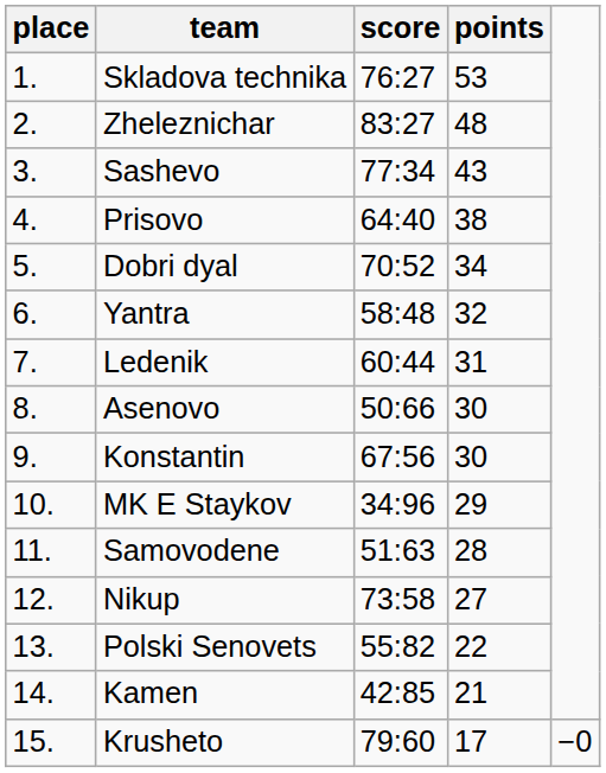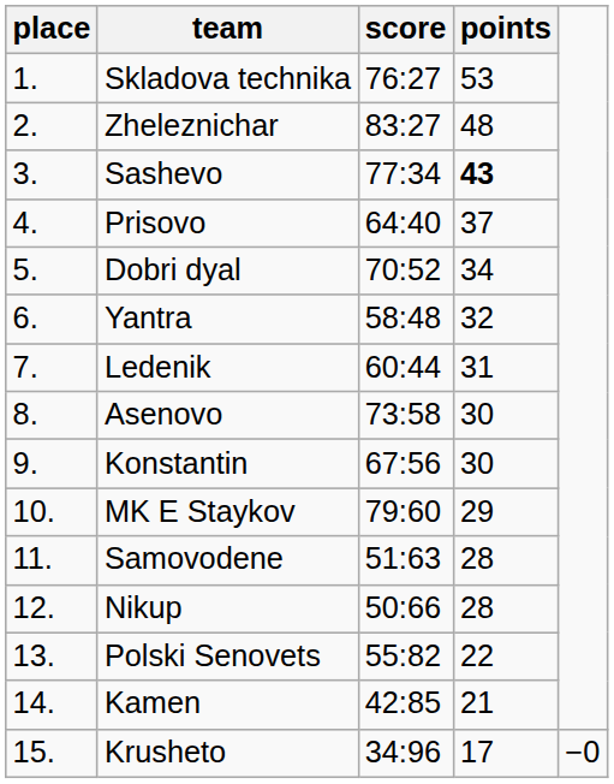 <table class="wikitable">
 <tr>
 <th>place</th>
 <th>team</th>
 <th>score</th>
 <th>points</th>
 </tr>
 <tr>
 <td>1.</td>
 <td>Skladova technika</td>
 <td>76:27</td>
 <td>53</td>
 </tr>
 <tr>
 <td>2.</td>
 <td>Zheleznichar</td>
 <td>83:27</td>
 <td>48</td>
 </tr>
 <tr>
 <td>3.</td>
 <td>Sashevo</td>
 <td>77:34</td>
-<td>43</td>
+<td><strong>43</strong></td>
 </tr>
 <tr>
 <td>4.</td>
 <td>Prisovo</td>
 <td>64:40</td>
-<td>38</td>
+<td>37</td>
 </tr>
 <tr>
 <td>5.</td>
 <td>Dobri dyal</td>
 <td>70:52</td>
 <td>34</td>
 </tr>
 <tr>
 <td>6.</td>
 <td>Yantra</td>
 <td>58:48</td>
 <td>32</td>
 </tr>
 <tr>
 <td>7.</td>
 <td>Ledenik</td>
 <td>60:44</td>
 <td>31</td>
 </tr>
 <tr>
 <td>8.</td>
 <td>Asenovo</td>
-<td>50:66</td>
+<td>73:58</td>
 <td>30</td>
 </tr>
 <tr>
 <td>9.</td>
 <td>Konstantin</td>
 <td>67:56</td>
 <td>30</td>
 </tr>
 <tr>
 <td>10.</td>
 <td>MK E Staykov</td>
-<td>34:96</td>
+<td>79:60</td>
 <td>29</td>
 </tr>
 <tr>
 <td>11.</td>
 <td>Samovodene</td>
 <td>51:63</td>
 <td>28</td>
 </tr>
 <tr>
 <td>12.</td>
 <td>Nikup</td>
-<td>73:58</td>
-<td>27</td>
+<td>50:66</td>
+<td>28</td>
 </tr>
 <tr>
 <td>13.</td>
 <td>Polski Senovets</td>
 <td>55:82</td>
 <td>22</td>
 </tr>
 <tr>
 <td>14.</td>
 <td>Kamen</td>
 <td>42:85</td>
 <td>21</td>
 </tr>
 <tr>
 <td>15.</td>
 <td>Krusheto</td>
-<td>79:60</td>
+<td>34:96</td>
 <td>17</td>
 <td>−0</td>
 </tr>
 </table>
